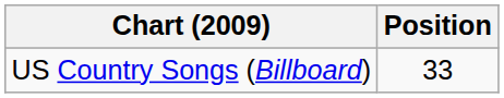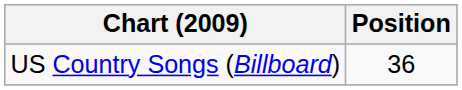 <table class="wikitable sortable">
 <tr>
 <th scope="col">Chart (2009)</th>
 <th scope="col">Position</th>
 </tr>
 <tr>
 <td>US <a href='#'>Country Songs</a> (<em><a href='#'>Billboard</a></em>)</td>
-<td align="center">33</td>
+<td align="center">36</td>
 </tr>
 </table>
